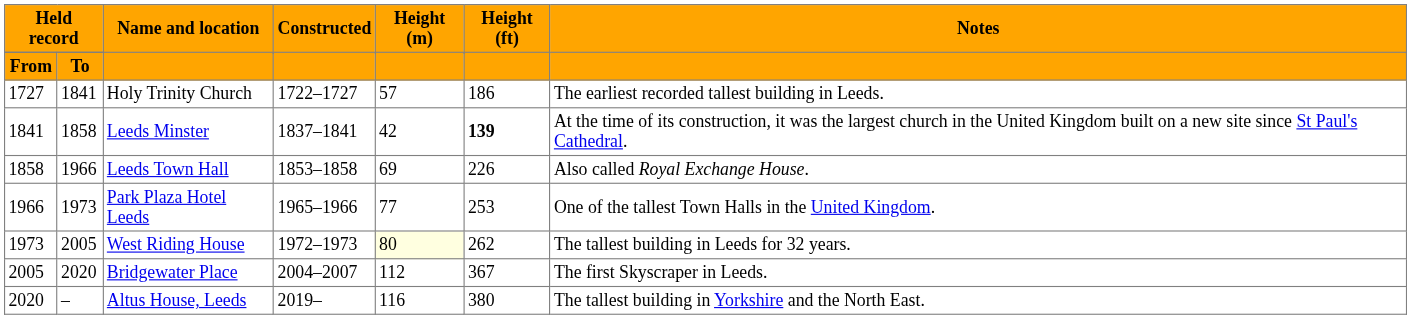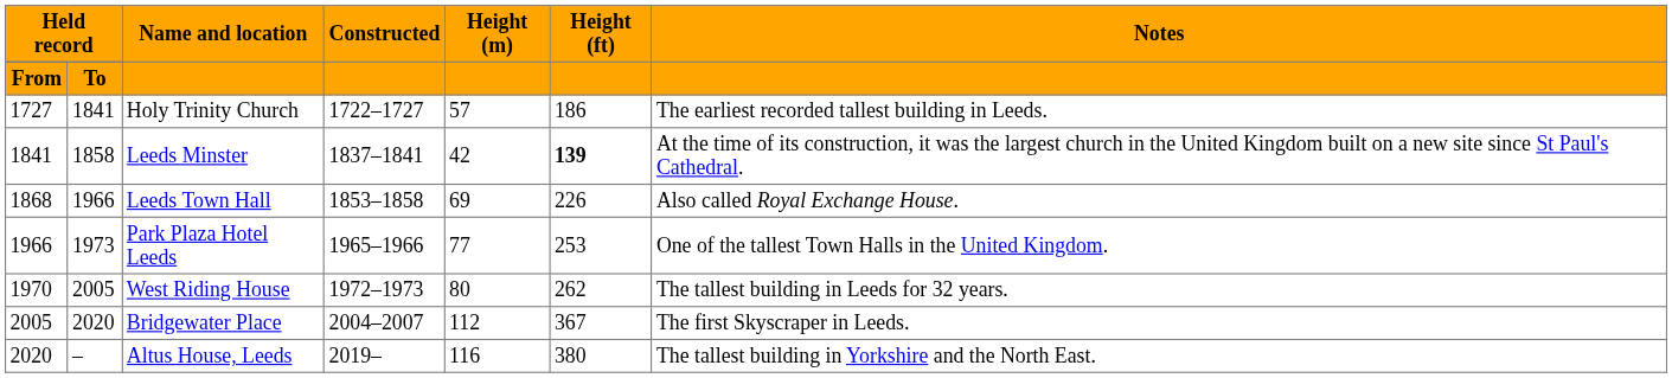 <table class="toccolours" border="1" cellpadding="3" style="border-collapse:collapse">
 <tr bgcolor=orange>
 <th colspan="2">Held record</th>
 <th rowspan="2">Name and location</th>
 <th rowspan="2">Constructed</th>
 <th rowspan="2">Height (m)</th>
 <th rowspan="2">Height (ft)</th>
 <th rowspan="2">Notes</th>
 </tr>
 <tr style="background: #ececec;" class="toccolours" border="1" cellpadding="3" style="border-collapse:collapse">
 </tr>
 <tr bgcolor=orange>
 <th>From</th>
 <th>To</th>
 <td></td>
 <td></td>
 <td></td>
 <td></td>
 <td></td>
 </tr>
 <tr>
 <td>1727</td>
 <td>1841</td>
 <td>Holy Trinity Church</td>
 <td>1722–1727</td>
 <td>57</td>
 <td>186</td>
 <td>The earliest recorded tallest building in Leeds.</td>
 </tr>
 <tr>
 <td>1841</td>
 <td>1858</td>
 <td align="left"><a href='#'>Leeds Minster</a></td>
 <td>1837–1841</td>
 <td>42</td>
 <td><strong>139</strong></td>
 <td align="left">At the time of its construction, it was the largest church in the United Kingdom built on a new site since <a href='#'>St Paul's Cathedral</a>.</td>
 </tr>
 <tr>
-<td>1858</td>
+<td>1868</td>
 <td>1966</td>
 <td align="left"><a href='#'>Leeds Town Hall</a></td>
 <td>1853–1858</td>
 <td>69</td>
 <td>226</td>
 <td align="left">Also called <em>Royal Exchange House</em>.</td>
 </tr>
 <tr>
 <td>1966</td>
 <td>1973</td>
 <td align="left"><a href='#'>Park Plaza Hotel Leeds</a></td>
 <td>1965–1966</td>
 <td>77</td>
 <td>253</td>
 <td align="left">One of the tallest Town Halls in the <a href='#'>United Kingdom</a>.</td>
 </tr>
 <tr>
-<td>1973</td>
+<td>1970</td>
 <td>2005</td>
 <td align="left"><a href='#'>West Riding House</a></td>
 <td>1972–1973</td>
-<td style="background: lightyellow;">80</td>
+<td>80</td>
 <td>262</td>
 <td align="left">The tallest building in Leeds for 32 years.</td>
 </tr>
 <tr>
 <td>2005</td>
 <td>2020</td>
 <td align="left"><a href='#'>Bridgewater Place</a></td>
 <td>2004–2007</td>
 <td>112</td>
 <td>367</td>
 <td align="left">The first Skyscraper in Leeds.</td>
 </tr>
 <tr>
 <td>2020</td>
 <td>–</td>
 <td><a href='#'>Altus House, Leeds</a></td>
 <td>2019–</td>
 <td>116</td>
 <td>380</td>
 <td>The tallest building in <a href='#'>Yorkshire</a> and the North East.</td>
 </tr>
 </table>
